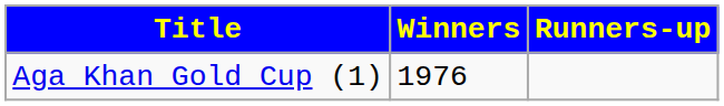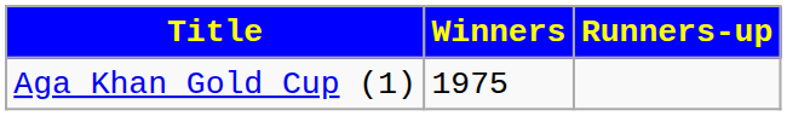 <table class="wikitable">
 <tr>
 <th style="background:blue; color:yellow; text-align:center;">Title</th>
 <th style="background:blue; color:yellow; text-align:center;">Winners</th>
 <th style="background:blue; color:yellow; text-align:center;">Runners-up</th>
 </tr>
 <tr>
 <td VAlign=Top><a href='#'>Aga Khan Gold Cup</a> (1)</td>
-<td VAlign=Top>1976</td>
+<td VAlign=Top>1975</td>
 <td VAlign=Top></td>
 </tr>
 </table>
